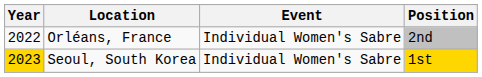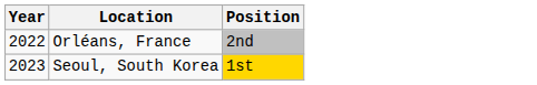 <table class="wikitable">
 <tr>
 <th>Year</th>
 <th>Location</th>
-<th>Event</th>
 <th>Position</th>
 </tr>
 <tr>
 <td>2022</td>
 <td>Orléans, France</td>
-<td>Individual Women's Sabre</td>
 <td bgcolor="silver">2nd</td>
 </tr>
 <tr>
-<td style="background: gold;">2023</td>
+<td>2023</td>
 <td>Seoul, South Korea</td>
-<td>Individual Women's Sabre</td>
 <td bgcolor="gold">1st</td>
 </tr>
 </table>
